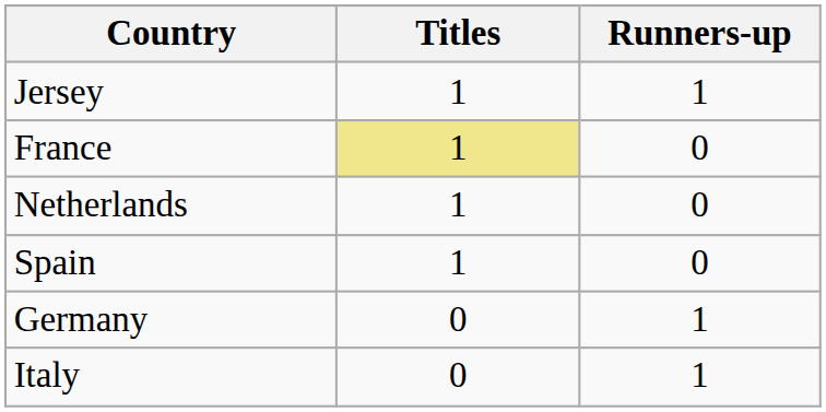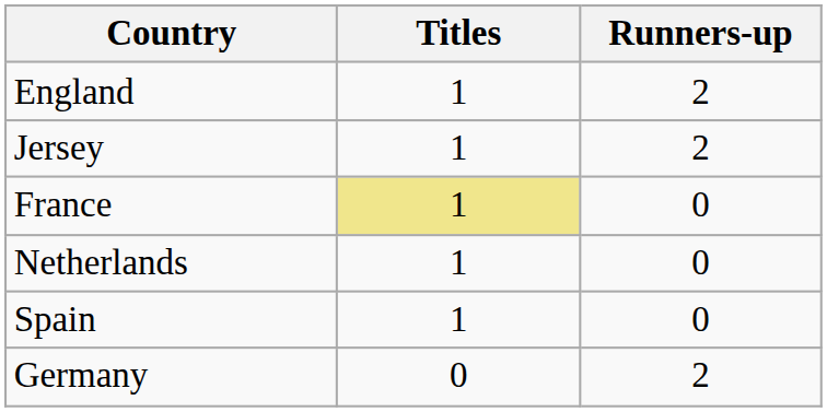 <table class="wikitable" style="text-align:left;">
 <tr>
 <th style="width:140px;">Country</th>
 <th style="width:100px;">Titles</th>
 <th style="width:100px;">Runners-up</th>
 </tr>
 <tr>
+<td> England</td>
+<td style="text-align:center;">1</td>
+<td style="text-align:center;">2</td>
+</tr>
+<tr>
 <td> Jersey</td>
 <td style="text-align:center;">1</td>
-<td style="text-align:center;">1</td>
+<td style="text-align:center;">2</td>
 </tr>
 <tr>
 <td> France</td>
 <td style="background: khaki; text-align:center;">1</td>
 <td style="text-align:center;">0</td>
 </tr>
 <tr>
 <td> Netherlands</td>
 <td style="text-align:center;">1</td>
 <td style="text-align:center;">0</td>
 </tr>
 <tr>
 <td> Spain</td>
 <td style="text-align:center;">1</td>
 <td style="text-align:center;">0</td>
 </tr>
 <tr>
 <td> Germany</td>
 <td style="text-align:center;">0</td>
-<td style="text-align:center;">1</td>
-</tr>
-<tr>
-<td> Italy</td>
-<td style="text-align:center;">0</td>
-<td style="text-align:center;">1</td>
+<td style="text-align:center;">2</td>
 </tr>
 </table>
